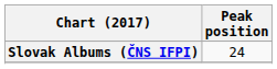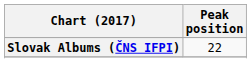 <table class="wikitable sortable plainrowheaders" style="text-align:center">
 <tr>
 <th scope="col">Chart (2017)</th>
 <th scope="col">Peak<br> position</th>
 </tr>
 <tr>
 </tr>
 <tr>
 </tr>
 <tr>
 </tr>
 <tr>
 </tr>
 <tr>
 </tr>
 <tr>
 </tr>
 <tr>
 </tr>
 <tr>
 </tr>
 <tr>
 </tr>
 <tr>
 </tr>
 <tr>
 </tr>
 <tr>
 </tr>
 <tr>
 </tr>
 <tr>
 </tr>
 <tr>
 </tr>
 <tr>
 </tr>
 <tr>
 </tr>
 <tr>
 <th scope="row">Slovak Albums (<a href='#'>ČNS IFPI</a>)</th>
-<td>24</td>
+<td>22</td>
 </tr>
 <tr>
 </tr>
 <tr>
 </tr>
 <tr>
 </tr>
 <tr>
 </tr>
 <tr>
 </tr>
 </table>
